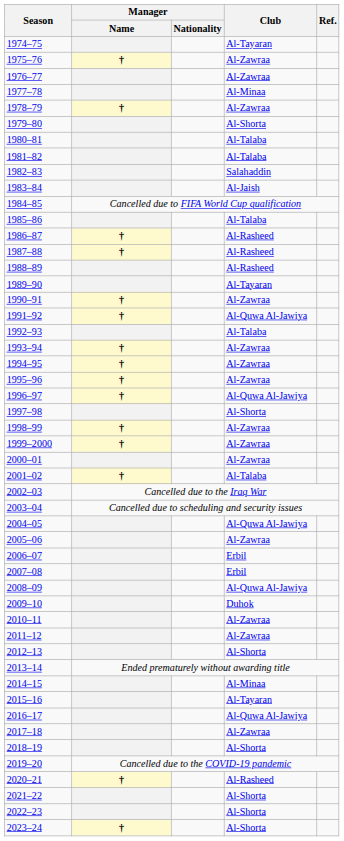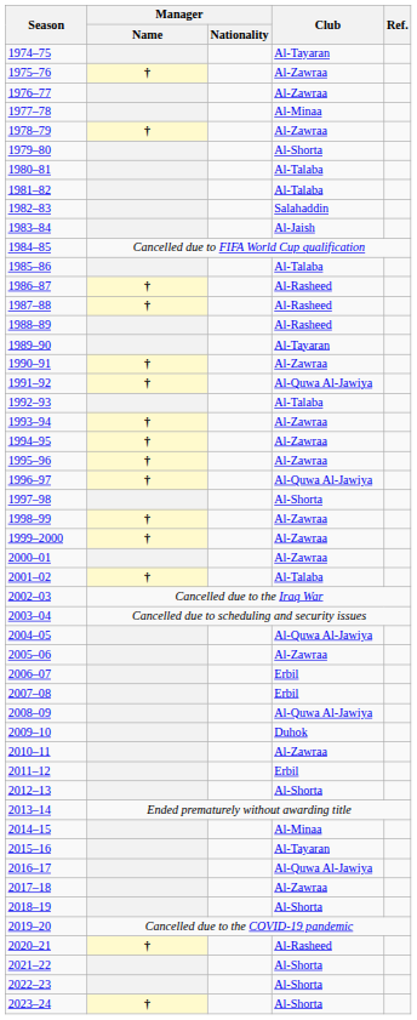 <table class="wikitable sortable plainrowheaders">
 <tr>
 <th scope="col" rowspan=2 width=100>Season</th>
 <th scope="col" colspan=2 width=170>Manager</th>
 <th scope="col" rowspan=2 width=140>Club </th>
 <th scope="col" rowspan=2>Ref.</th>
 </tr>
 <tr>
 <th scope="col" width=150>Name </th>
 <th scope="col">Nationality</th>
 </tr>
 <tr>
 <td><a href='#'>1974–75</a> </td>
 <th scope="row"></th>
 <td></td>
 <td><a href='#'>Al-Tayaran</a> </td>
 <td style="text-align:center"></td>
 </tr>
 <tr>
 <td><a href='#'>1975–76</a> </td>
 <th scope="row" style="background-color:#FFFACD"> †</th>
 <td></td>
 <td><a href='#'>Al-Zawraa</a> </td>
 <td style="text-align:center"></td>
 </tr>
 <tr>
 <td><a href='#'>1976–77</a> </td>
 <th scope="row"> </th>
 <td></td>
 <td><a href='#'>Al-Zawraa</a> </td>
 <td style="text-align:center"></td>
 </tr>
 <tr>
 <td><a href='#'>1977–78</a> </td>
 <th scope="row"></th>
 <td></td>
 <td><a href='#'>Al-Minaa</a> </td>
 <td style="text-align:center"></td>
 </tr>
 <tr>
 <td><a href='#'>1978–79</a> </td>
 <th scope="row" style="background-color:#FFFACD"> †</th>
 <td></td>
 <td><a href='#'>Al-Zawraa</a> </td>
 <td style="text-align:center"></td>
 </tr>
 <tr>
 <td><a href='#'>1979–80</a> </td>
 <th scope="row"></th>
 <td></td>
 <td><a href='#'>Al-Shorta</a> </td>
 <td style="text-align:center"></td>
 </tr>
 <tr>
 <td><a href='#'>1980–81</a> </td>
 <th scope="row"></th>
 <td></td>
 <td><a href='#'>Al-Talaba</a> </td>
 <td style="text-align:center"></td>
 </tr>
 <tr>
 <td><a href='#'>1981–82</a> </td>
 <th scope="row"></th>
 <td></td>
 <td><a href='#'>Al-Talaba</a> </td>
 <td style="text-align:center"></td>
 </tr>
 <tr>
 <td><a href='#'>1982–83</a> </td>
 <th scope="row"></th>
 <td></td>
 <td><a href='#'>Salahaddin</a> </td>
 <td style="text-align:center"></td>
 </tr>
 <tr>
 <td><a href='#'>1983–84</a> </td>
 <th scope="row"></th>
 <td></td>
 <td><a href='#'>Al-Jaish</a> </td>
 <td style="text-align:center"></td>
 </tr>
 <tr>
 <td><span><a href='#'>1984–85</a> </span></td>
 <td colspan=4 rowspan=1 align=center><em>Cancelled due to <a href='#'>FIFA World Cup qualification</a></em></td>
 </tr>
 <tr>
 <td><a href='#'>1985–86</a> </td>
 <th scope="row"></th>
 <td></td>
 <td><a href='#'>Al-Talaba</a> </td>
 <td style="text-align:center"></td>
 </tr>
 <tr>
 <td><a href='#'>1986–87</a> </td>
 <th scope="row" style="background-color:#FFFACD"> †</th>
 <td></td>
 <td><a href='#'>Al-Rasheed</a> </td>
 <td style="text-align:center"></td>
 </tr>
 <tr>
 <td><a href='#'>1987–88</a> </td>
 <th scope="row" style="background-color:#FFFACD">  †</th>
 <td></td>
 <td><a href='#'>Al-Rasheed</a> </td>
 <td style="text-align:center"></td>
 </tr>
 <tr>
 <td><a href='#'>1988–89</a> </td>
 <th scope="row"> </th>
 <td></td>
 <td><a href='#'>Al-Rasheed</a> </td>
 <td style="text-align:center"></td>
 </tr>
 <tr>
 <td><a href='#'>1989–90</a> </td>
 <th scope="row"></th>
 <td></td>
 <td><a href='#'>Al-Tayaran</a> </td>
 <td style="text-align:center"></td>
 </tr>
 <tr>
 <td><a href='#'>1990–91</a> </td>
 <th scope="row" style="background-color:#FFFACD"> †</th>
 <td></td>
 <td><a href='#'>Al-Zawraa</a> </td>
 <td style="text-align:center"></td>
 </tr>
 <tr>
 <td><a href='#'>1991–92</a> </td>
 <th scope="row" style="background-color:#FFFACD"> †</th>
 <td></td>
 <td><a href='#'>Al-Quwa Al-Jawiya</a> </td>
 <td style="text-align:center"></td>
 </tr>
 <tr>
 <td><a href='#'>1992–93</a> </td>
 <th scope="row"></th>
 <td></td>
 <td><a href='#'>Al-Talaba</a> </td>
 <td style="text-align:center"></td>
 </tr>
 <tr>
 <td><a href='#'>1993–94</a> </td>
 <th scope="row" style="background-color:#FFFACD">  †</th>
 <td></td>
 <td><a href='#'>Al-Zawraa</a> </td>
 <td style="text-align:center"></td>
 </tr>
 <tr>
 <td><a href='#'>1994–95</a> </td>
 <th scope="row" style="background-color:#FFFACD"> †</th>
 <td></td>
 <td><a href='#'>Al-Zawraa</a> </td>
 <td style="text-align:center"></td>
 </tr>
 <tr>
 <td><a href='#'>1995–96</a> </td>
 <th scope="row" style="background-color:#FFFACD"> †</th>
 <td></td>
 <td><a href='#'>Al-Zawraa</a> </td>
 <td style="text-align:center"></td>
 </tr>
 <tr>
 <td><a href='#'>1996–97</a> </td>
 <th scope="row" style="background-color:#FFFACD">  †</th>
 <td></td>
 <td><a href='#'>Al-Quwa Al-Jawiya</a> </td>
 <td style="text-align:center"></td>
 </tr>
 <tr>
 <td><a href='#'>1997–98</a> </td>
 <th scope="row"></th>
 <td></td>
 <td><a href='#'>Al-Shorta</a> </td>
 <td style="text-align:center"></td>
 </tr>
 <tr>
 <td><a href='#'>1998–99</a> </td>
 <th scope="row" style="background-color:#FFFACD">  †</th>
 <td></td>
 <td><a href='#'>Al-Zawraa</a> </td>
 <td style="text-align:center"></td>
 </tr>
 <tr>
 <td><a href='#'>1999–2000</a> </td>
 <th scope="row" style="background-color:#FFFACD">  †</th>
 <td></td>
 <td><a href='#'>Al-Zawraa</a> </td>
 <td style="text-align:center"></td>
 </tr>
 <tr>
 <td><a href='#'>2000–01</a> </td>
 <th scope="row"></th>
 <td></td>
 <td><a href='#'>Al-Zawraa</a> </td>
 <td style="text-align:center"></td>
 </tr>
 <tr>
 <td><a href='#'>2001–02</a> </td>
 <th scope="row" style="background-color:#FFFACD"> †</th>
 <td></td>
 <td><a href='#'>Al-Talaba</a> </td>
 <td style="text-align:center"></td>
 </tr>
 <tr>
 <td><span><a href='#'>2002–03</a> </span></td>
 <td colspan=4 rowspan=1 align=center><em>Cancelled due to the <a href='#'>Iraq War</a></em></td>
 </tr>
 <tr>
 <td><span><a href='#'>2003–04</a> </span></td>
 <td colspan=4 rowspan=1 align=center><em>Cancelled due to scheduling and security issues</em></td>
 </tr>
 <tr>
 <td><a href='#'>2004–05</a> </td>
 <th scope="row"> </th>
 <td></td>
 <td><a href='#'>Al-Quwa Al-Jawiya</a> </td>
 <td style="text-align:center"></td>
 </tr>
 <tr>
 <td><a href='#'>2005–06</a> </td>
 <th scope="row"></th>
 <td></td>
 <td><a href='#'>Al-Zawraa</a> </td>
 <td style="text-align:center"></td>
 </tr>
 <tr>
 <td><a href='#'>2006–07</a> </td>
 <th scope="row"></th>
 <td></td>
 <td><a href='#'>Erbil</a> </td>
 <td style="text-align:center"></td>
 </tr>
 <tr>
 <td><a href='#'>2007–08</a> </td>
 <th scope="row"> </th>
 <td></td>
 <td><a href='#'>Erbil</a> </td>
 <td style="text-align:center"></td>
 </tr>
 <tr>
 <td><a href='#'>2008–09</a> </td>
 <th scope="row"> </th>
 <td></td>
 <td><a href='#'>Al-Quwa Al-Jawiya</a> </td>
 <td style="text-align:center"></td>
 </tr>
 <tr>
 <td><a href='#'>2009–10</a> </td>
 <th scope="row"></th>
 <td></td>
 <td><a href='#'>Duhok</a> </td>
 <td style="text-align:center"></td>
 </tr>
 <tr>
 <td><a href='#'>2010–11</a> </td>
 <th scope="row"></th>
 <td></td>
 <td><a href='#'>Al-Zawraa</a> </td>
 <td style="text-align:center"></td>
 </tr>
 <tr>
 <td><a href='#'>2011–12</a> </td>
 <th scope="row"></th>
 <td></td>
-<td><a href='#'>Al-Zawraa</a> </td>
+<td><a href='#'>Erbil</a> </td>
 <td style="text-align:center"></td>
 </tr>
 <tr>
 <td><a href='#'>2012–13</a> </td>
 <th scope="row"></th>
 <td></td>
 <td><a href='#'>Al-Shorta</a> </td>
 <td style="text-align:center"></td>
 </tr>
 <tr>
 <td><a href='#'>2013–14</a> </td>
 <td colspan=4 rowspan=1 align=center><em>Ended prematurely without awarding title</em></td>
 </tr>
 <tr>
 <td><a href='#'>2014–15</a> </td>
 <th scope="row"></th>
 <td></td>
 <td><a href='#'>Al-Minaa</a> </td>
 <td style="text-align:center"></td>
 </tr>
 <tr>
 <td><a href='#'>2015–16</a> </td>
 <th scope="row"> </th>
 <td></td>
 <td><a href='#'>Al-Tayaran</a> </td>
 <td style="text-align:center"></td>
 </tr>
 <tr>
 <td><a href='#'>2016–17</a> </td>
 <th scope="row"> </th>
 <td></td>
 <td><a href='#'>Al-Quwa Al-Jawiya</a> </td>
 <td style="text-align:center"></td>
 </tr>
 <tr>
 <td><a href='#'>2017–18</a> </td>
 <th scope="row"> </th>
 <td></td>
 <td><a href='#'>Al-Zawraa</a> </td>
 <td style="text-align:center"></td>
 </tr>
 <tr>
 <td><a href='#'>2018–19</a> </td>
 <th scope="row"></th>
 <td></td>
 <td><a href='#'>Al-Shorta</a> </td>
 <td style="text-align:center"></td>
 </tr>
 <tr>
 <td><span><a href='#'>2019–20</a> </span></td>
 <td colspan=4 rowspan=1 align=center><em>Cancelled due to the <a href='#'>COVID-19 pandemic</a></em></td>
 </tr>
 <tr>
 <td><a href='#'>2020–21</a> </td>
 <th scope="row" style="background-color:#FFFACD">  †</th>
 <td></td>
 <td><a href='#'>Al-Rasheed</a> </td>
 <td style="text-align:center"></td>
 </tr>
 <tr>
 <td><a href='#'>2021–22</a> </td>
 <th scope="row"></th>
 <td></td>
 <td><a href='#'>Al-Shorta</a> </td>
 <td style="text-align:center"></td>
 </tr>
 <tr>
 <td><a href='#'>2022–23</a> </td>
 <th scope="row"></th>
 <td></td>
 <td><a href='#'>Al-Shorta</a> </td>
 <td style="text-align:center"></td>
 </tr>
 <tr>
 <td><a href='#'>2023–24</a> </td>
 <th scope="row" style="background-color:#FFFACD">  †</th>
 <td></td>
 <td><a href='#'>Al-Shorta</a> </td>
 <td style="text-align:center"></td>
 </tr>
 </table>
